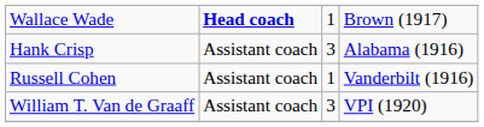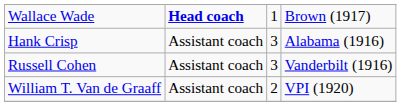 <table class="wikitable">
 <tr>
 </tr>
 <tr>
 <td><a href='#'>Wallace Wade</a></td>
 <td><strong><a href='#'>Head coach</a></strong></td>
 <td>1</td>
 <td><a href='#'>Brown</a> (1917)</td>
 </tr>
 <tr>
 <td><a href='#'>Hank Crisp</a></td>
 <td>Assistant coach</td>
 <td>3</td>
 <td><a href='#'>Alabama</a> (1916)</td>
 </tr>
 <tr>
 <td><a href='#'>Russell Cohen</a></td>
 <td>Assistant coach</td>
-<td>1</td>
+<td>3</td>
 <td><a href='#'>Vanderbilt</a> (1916)</td>
 </tr>
 <tr>
 <td><a href='#'>William T. Van de Graaff</a></td>
 <td>Assistant coach</td>
-<td>3</td>
+<td>2</td>
 <td><a href='#'>VPI</a> (1920)</td>
 </tr>
 <tr>
 </tr>
 </table>
